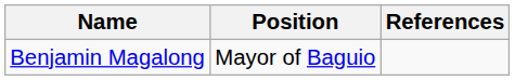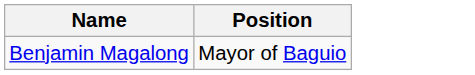 <table class="wikitable">
 <tr>
 <th>Name</th>
 <th>Position</th>
-<th>References</th>
 </tr>
 <tr>
 <td><a href='#'>Benjamin Magalong</a></td>
 <td>Mayor of <a href='#'>Baguio</a></td>
-<td></td>
 </tr>
 </table>
